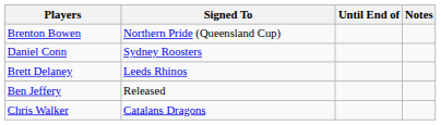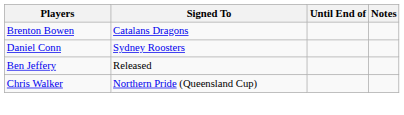 <table class="wikitable" style="font-size:90%">
 <tr style="background:#efefef;">
 <th style="width:9.5em">Players</th>
 <th style="width:18em">Signed To</th>
 <th>Until End of</th>
 <th>Notes</th>
 </tr>
 <tr>
 <td><a href='#'>Brenton Bowen</a></td>
-<td> <a href='#'>Northern Pride</a> (Queensland Cup)</td>
+<td> <a href='#'>Catalans Dragons</a></td>
 <td></td>
 <td><div></div></td>
 </tr>
 <tr>
 <td><a href='#'>Daniel Conn</a></td>
 <td> <a href='#'>Sydney Roosters</a></td>
-<td></td>
-<td><div></div></td>
-</tr>
-<tr>
-<td><a href='#'>Brett Delaney</a></td>
-<td> <a href='#'>Leeds Rhinos</a></td>
 <td></td>
 <td><div></div></td>
 </tr>
 <tr>
 <td><a href='#'>Ben Jeffery</a></td>
 <td>Released</td>
 <td></td>
 <td><div></div></td>
 </tr>
 <tr>
 <td><a href='#'>Chris Walker</a></td>
-<td> <a href='#'>Catalans Dragons</a></td>
+<td> <a href='#'>Northern Pride</a> (Queensland Cup)</td>
 <td></td>
 <td><div></div></td>
 </tr>
 </table>
